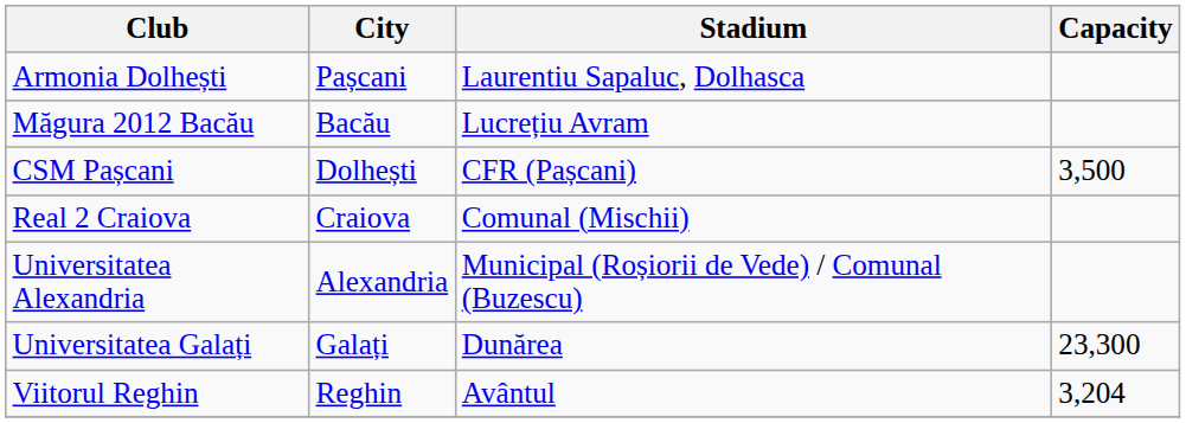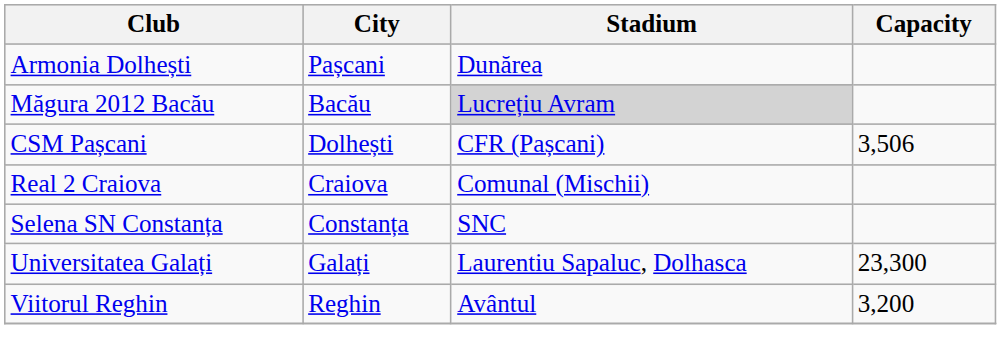 <table class="wikitable sortable" width="50%">
 <tr>
 <th>Club</th>
 <th>City</th>
 <th>Stadium</th>
 <th>Capacity</th>
 </tr>
 <tr>
 <td><a href='#'>Armonia Dolhești</a></td>
 <td><a href='#'>Pașcani</a></td>
-<td><a href='#'>Laurentiu Sapaluc</a>, <a href='#'>Dolhasca</a></td>
+<td><a href='#'>Dunărea</a></td>
 <td></td>
 </tr>
 <tr>
 <td><a href='#'>Măgura 2012 Bacău</a></td>
 <td><a href='#'>Bacău</a></td>
-<td><a href='#'>Lucrețiu Avram</a></td>
+<td style="background: lightgrey;"><a href='#'>Lucrețiu Avram</a></td>
 <td></td>
 </tr>
 <tr>
 <td><a href='#'>CSM Pașcani</a></td>
 <td><a href='#'>Dolhești</a></td>
 <td><a href='#'>CFR (Pașcani)</a></td>
-<td>3,500</td>
+<td>3,506</td>
 </tr>
 <tr>
 <td><a href='#'>Real 2 Craiova</a></td>
 <td><a href='#'>Craiova</a></td>
 <td><a href='#'>Comunal (Mischii)</a></td>
 <td></td>
 </tr>
 <tr>
-<td><a href='#'>Universitatea Alexandria</a></td>
-<td><a href='#'>Alexandria</a></td>
-<td><a href='#'>Municipal (Roșiorii de Vede)</a> / <a href='#'>Comunal (Buzescu)</a></td>
+<td><a href='#'>Selena SN Constanța</a></td>
+<td><a href='#'>Constanța</a></td>
+<td><a href='#'>SNC</a></td>
 <td></td>
 </tr>
 <tr>
 <td><a href='#'>Universitatea Galați</a></td>
 <td><a href='#'>Galați</a></td>
-<td><a href='#'>Dunărea</a></td>
+<td><a href='#'>Laurentiu Sapaluc</a>, <a href='#'>Dolhasca</a></td>
 <td>23,300</td>
 </tr>
 <tr>
 <td><a href='#'>Viitorul Reghin</a></td>
 <td><a href='#'>Reghin</a></td>
 <td><a href='#'>Avântul</a></td>
-<td>3,204</td>
+<td>3,200</td>
 </tr>
 <tr>
 </tr>
 </table>
